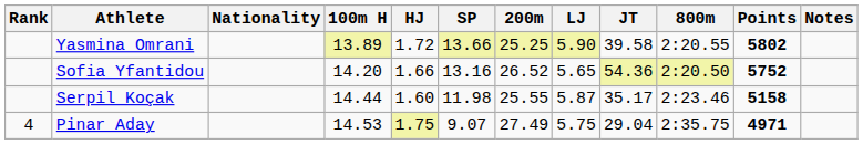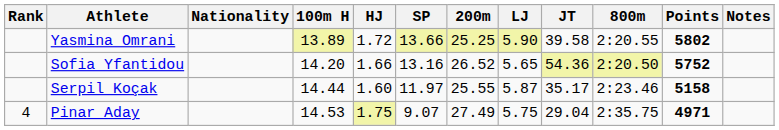 <table class="wikitable sortable" style=" text-align:center;">
 <tr>
 <th>Rank</th>
 <th>Athlete</th>
 <th>Nationality</th>
 <th>100m H</th>
 <th>HJ</th>
 <th>SP</th>
 <th>200m</th>
 <th>LJ</th>
 <th>JT</th>
 <th>800m</th>
 <th>Points</th>
 <th>Notes</th>
 </tr>
 <tr>
 <td></td>
 <td align=left><a href='#'>Yasmina Omrani</a></td>
 <td align=left></td>
 <td bgcolor=#F2F5A9>13.89</td>
 <td>1.72</td>
 <td bgcolor=#F2F5A9>13.66</td>
 <td bgcolor=#F2F5A9>25.25</td>
 <td bgcolor=#F2F5A9>5.90</td>
 <td>39.58</td>
 <td>2:20.55</td>
 <td><strong>5802</strong></td>
 <td></td>
 </tr>
 <tr>
 <td></td>
 <td align=left><a href='#'>Sofia Yfantidou</a></td>
 <td align=left></td>
 <td>14.20</td>
 <td>1.66</td>
 <td>13.16</td>
 <td>26.52</td>
 <td>5.65</td>
 <td bgcolor=#F2F5A9>54.36</td>
 <td bgcolor=#F2F5A9>2:20.50</td>
 <td><strong>5752</strong></td>
 <td></td>
 </tr>
 <tr>
 <td></td>
 <td align=left><a href='#'>Serpil Koçak</a></td>
 <td align=left></td>
 <td>14.44</td>
 <td>1.60</td>
-<td>11.98</td>
+<td>11.97</td>
 <td>25.55</td>
 <td>5.87</td>
 <td>35.17</td>
 <td>2:23.46</td>
 <td><strong>5158</strong></td>
 <td></td>
 </tr>
 <tr>
 <td>4</td>
 <td align=left><a href='#'>Pinar Aday</a></td>
 <td align=left></td>
 <td>14.53</td>
 <td bgcolor=#F2F5A9>1.75</td>
 <td>9.07</td>
 <td>27.49</td>
 <td>5.75</td>
 <td>29.04</td>
 <td>2:35.75</td>
 <td><strong>4971</strong></td>
 <td></td>
 </tr>
 </table>
